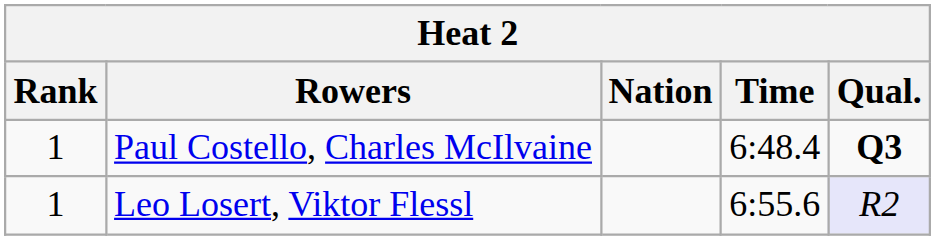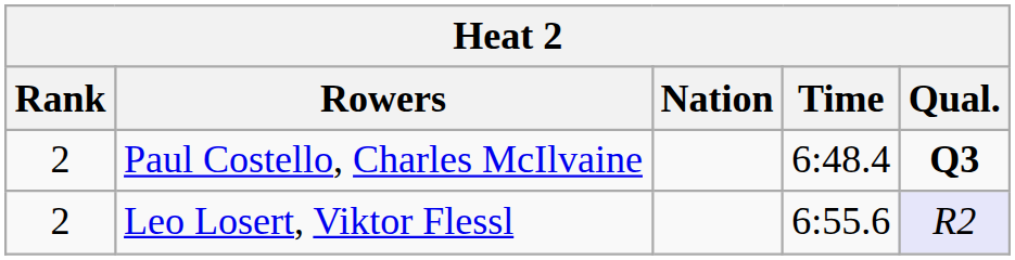 <table class="wikitable" style="text-align:center">
 <tr>
 <th colspan=5 align=center><strong>Heat 2</strong></th>
 </tr>
 <tr>
 <th>Rank</th>
 <th>Rowers</th>
 <th>Nation</th>
 <th>Time</th>
 <th>Qual.</th>
 </tr>
 <tr>
-<td>1</td>
+<td>2</td>
 <td align=left><a href='#'>Paul Costello</a>, <a href='#'>Charles McIlvaine</a></td>
 <td align=left></td>
 <td>6:48.4</td>
 <td><strong>Q3</strong></td>
 </tr>
 <tr>
-<td>1</td>
+<td>2</td>
 <td align=left><a href='#'>Leo Losert</a>, <a href='#'>Viktor Flessl</a></td>
 <td align=left></td>
 <td>6:55.6</td>
 <td style="background: lavender;"><em>R2</em></td>
 </tr>
 </table>
